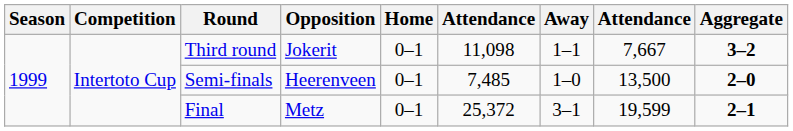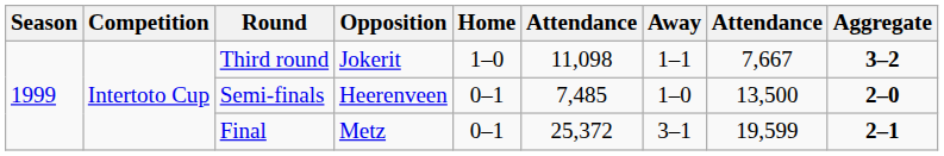 <table class="wikitable">
 <tr>
 <th>Season</th>
 <th>Competition</th>
 <th>Round</th>
 <th>Opposition</th>
 <th>Home</th>
 <th>Attendance</th>
 <th>Away</th>
 <th>Attendance</th>
 <th>Aggregate</th>
 </tr>
 <tr>
 <td rowspan="3"><a href='#'>1999</a></td>
 <td rowspan="3"><a href='#'>Intertoto Cup</a></td>
 <td><a href='#'>Third round</a></td>
 <td> <a href='#'>Jokerit</a></td>
-<td style="text-align:center;">0–1</td>
+<td style="text-align:center;">1–0</td>
 <td style="text-align:center;">11,098</td>
 <td style="text-align:center;">1–1</td>
 <td style="text-align:center;">7,667</td>
 <td style="text-align:center;"><strong>3–2</strong></td>
 </tr>
 <tr>
 <td><a href='#'>Semi-finals</a></td>
 <td> <a href='#'>Heerenveen</a></td>
 <td style="text-align:center;">0–1</td>
 <td style="text-align:center;">7,485</td>
 <td style="text-align:center;">1–0</td>
 <td style="text-align:center;">13,500</td>
 <td style="text-align:center;"><strong>2–0</strong></td>
 </tr>
 <tr>
 <td><a href='#'>Final</a></td>
 <td> <a href='#'>Metz</a></td>
 <td style="text-align:center;">0–1</td>
 <td style="text-align:center;">25,372</td>
 <td style="text-align:center;">3–1</td>
 <td style="text-align:center;">19,599</td>
 <td style="text-align:center;"><strong>2–1</strong></td>
 </tr>
 </table>
